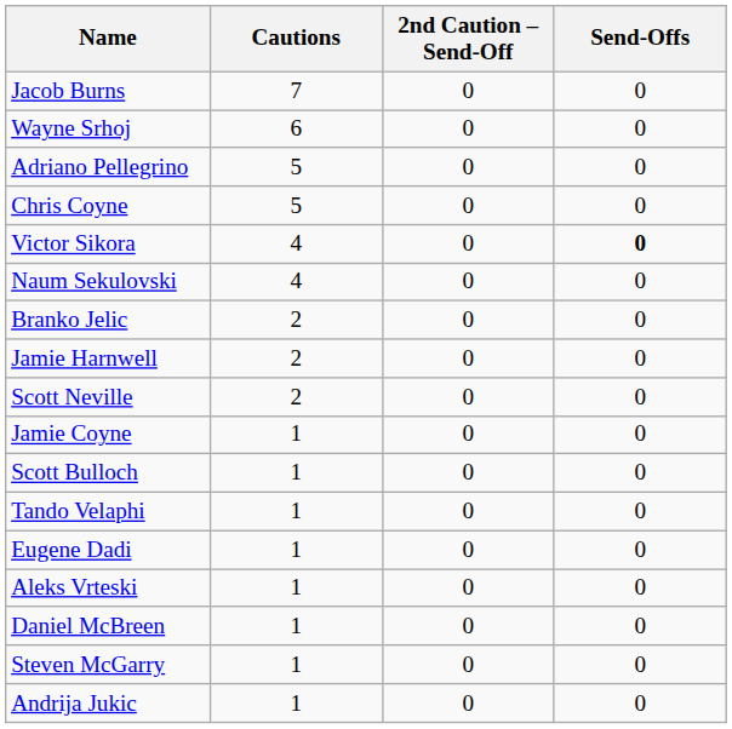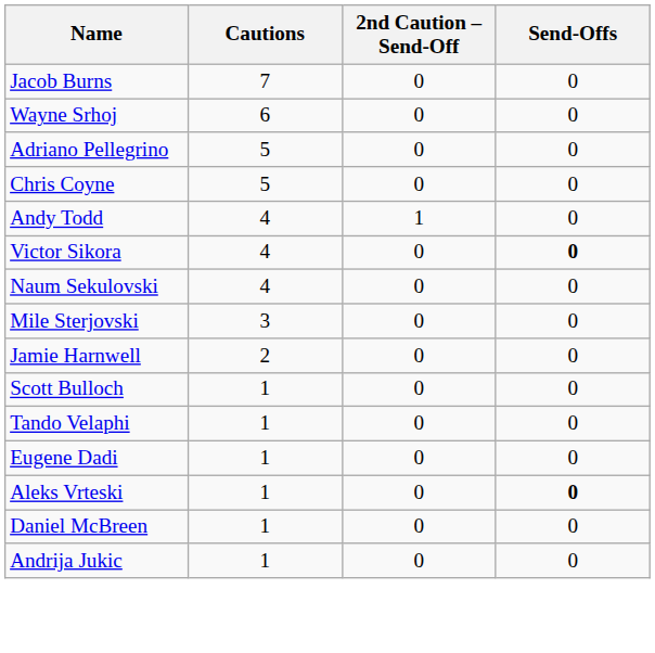 <table class="wikitable sortable" style="text-align:center; font-size:90%">
 <tr>
 <th width=120>Name</th>
 <th width=100>Cautions </th>
 <th width=100>2nd Caution – Send-Off </th>
 <th width=100>Send-Offs </th>
 </tr>
 <tr>
 <td style="text-align:left;"> <a href='#'>Jacob Burns</a></td>
 <td>7</td>
 <td>0</td>
 <td>0</td>
 </tr>
 <tr>
 <td style="text-align:left;"> <a href='#'>Wayne Srhoj</a></td>
 <td>6</td>
 <td>0</td>
 <td>0</td>
 </tr>
 <tr>
 <td style="text-align:left;"> <a href='#'>Adriano Pellegrino</a></td>
 <td>5</td>
 <td>0</td>
 <td>0</td>
 </tr>
 <tr>
 <td style="text-align:left;"> <a href='#'>Chris Coyne</a></td>
 <td>5</td>
 <td>0</td>
 <td>0</td>
 </tr>
 <tr>
+<td style="text-align:left;"> <a href='#'>Andy Todd</a></td>
+<td>4</td>
+<td>1</td>
+<td>0</td>
+</tr>
+<tr>
 <td style="text-align:left;"> <a href='#'>Victor Sikora</a></td>
 <td>4</td>
 <td>0</td>
 <td><strong>0</strong></td>
 </tr>
 <tr>
 <td style="text-align:left;"> <a href='#'>Naum Sekulovski</a></td>
 <td>4</td>
 <td>0</td>
 <td>0</td>
 </tr>
 <tr>
-<td style="text-align:left;"> <a href='#'>Branko Jelic</a></td>
-<td>2</td>
+<td style="text-align:left;"> <a href='#'>Mile Sterjovski</a></td>
+<td>3</td>
 <td>0</td>
 <td>0</td>
 </tr>
 <tr>
 <td style="text-align:left;"> <a href='#'>Jamie Harnwell</a></td>
 <td>2</td>
-<td>0</td>
-<td>0</td>
-</tr>
-<tr>
-<td style="text-align:left;"> <a href='#'>Scott Neville</a></td>
-<td>2</td>
-<td>0</td>
-<td>0</td>
-</tr>
-<tr>
-<td style="text-align:left;"> <a href='#'>Jamie Coyne</a></td>
-<td>1</td>
 <td>0</td>
 <td>0</td>
 </tr>
 <tr>
 <td style="text-align:left;"> <a href='#'>Scott Bulloch</a></td>
 <td>1</td>
 <td>0</td>
 <td>0</td>
 </tr>
 <tr>
 <td style="text-align:left;"> <a href='#'>Tando Velaphi</a></td>
 <td>1</td>
 <td>0</td>
 <td>0</td>
 </tr>
 <tr>
 <td style="text-align:left;"> <a href='#'>Eugene Dadi</a></td>
 <td>1</td>
 <td>0</td>
 <td>0</td>
 </tr>
 <tr>
 <td style="text-align:left;"> <a href='#'>Aleks Vrteski</a></td>
 <td>1</td>
 <td>0</td>
-<td>0</td>
+<td><strong>0</strong></td>
 </tr>
 <tr>
 <td style="text-align:left;"> <a href='#'>Daniel McBreen</a></td>
-<td>1</td>
-<td>0</td>
-<td>0</td>
-</tr>
-<tr>
-<td style="text-align:left;"> <a href='#'>Steven McGarry</a></td>
 <td>1</td>
 <td>0</td>
 <td>0</td>
 </tr>
 <tr>
 <td style="text-align:left;"> <a href='#'>Andrija Jukic</a></td>
 <td>1</td>
 <td>0</td>
 <td>0</td>
 </tr>
 </table>
